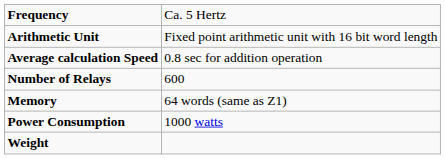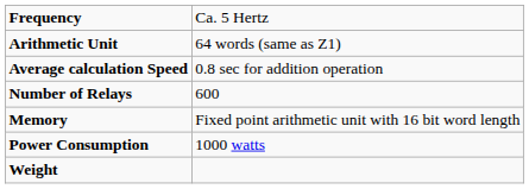 <table class="wikitable">
 <tr>
 <td><strong>Frequency</strong></td>
 <td>Ca. 5 Hertz</td>
 </tr>
 <tr>
 <td><strong>Arithmetic Unit</strong></td>
-<td>Fixed point arithmetic unit with 16 bit word length</td>
+<td>64 words (same as Z1)</td>
 </tr>
 <tr>
 <td><strong>Average calculation Speed</strong></td>
 <td>0.8 sec for addition operation</td>
 </tr>
 <tr>
 <td><strong>Number of Relays</strong></td>
 <td>600</td>
 </tr>
 <tr>
 <td><strong>Memory</strong></td>
-<td>64 words (same as Z1)</td>
+<td>Fixed point arithmetic unit with 16 bit word length</td>
 </tr>
 <tr>
 <td><strong>Power Consumption</strong></td>
 <td>1000 <a href='#'>watts</a></td>
 </tr>
 <tr>
 <td><strong>Weight</strong></td>
 <td></td>
 </tr>
 </table>
